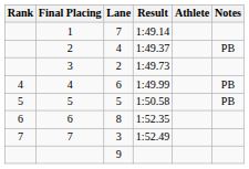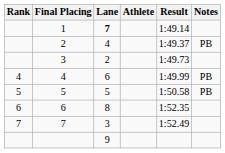 <table class="wikitable sortable" style="text-align:center">
 <tr>
 <th>Rank</th>
 <th>Final Placing</th>
 <th>Lane</th>
+<th>Athlete</th>
 <th>Result</th>
-<th>Athlete</th>
 <th>Notes</th>
 </tr>
 <tr>
 <td></td>
 <td>1</td>
-<td>7</td>
+<td><strong>7</strong></td>
+<td align=left></td>
 <td>1:49.14</td>
-<td align=left></td>
 <td></td>
 </tr>
 <tr>
 <td></td>
 <td>2</td>
 <td>4</td>
+<td align=left></td>
 <td>1:49.37</td>
-<td align=left></td>
 <td>PB</td>
 </tr>
 <tr>
 <td></td>
 <td>3</td>
 <td>2</td>
+<td align=left></td>
 <td>1:49.73</td>
-<td align=left></td>
 <td></td>
 </tr>
 <tr>
 <td>4</td>
 <td>4</td>
 <td>6</td>
+<td align=left></td>
 <td>1:49.99</td>
-<td align=left></td>
 <td>PB</td>
 </tr>
 <tr>
 <td>5</td>
 <td>5</td>
 <td>5</td>
+<td align=left></td>
 <td>1:50.58</td>
-<td align=left></td>
 <td>PB</td>
 </tr>
 <tr>
 <td>6</td>
 <td>6</td>
 <td>8</td>
+<td align=left></td>
 <td>1:52.35</td>
-<td align=left></td>
 <td></td>
 </tr>
 <tr>
 <td>7</td>
 <td>7</td>
 <td>3</td>
+<td align=left></td>
 <td>1:52.49</td>
-<td align=left></td>
 <td></td>
 </tr>
 <tr>
 <td></td>
 <td></td>
 <td>9</td>
+<td align=left></td>
 <td></td>
-<td align=left></td>
 <td></td>
 </tr>
 </table>
